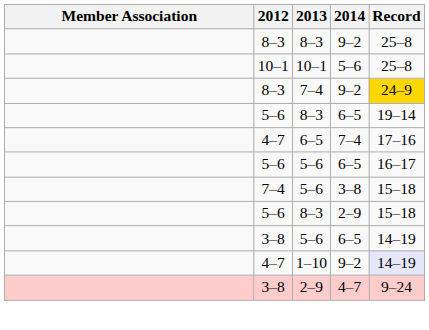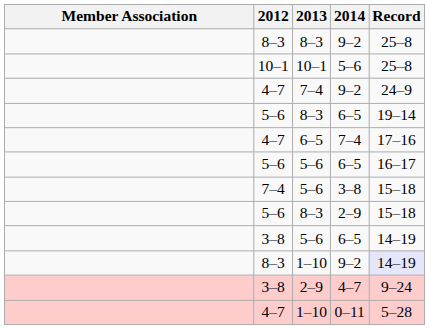 <table class=wikitable style="text-align: center;">
 <tr>
 <th width=250>Member Association</th>
 <th width=20>2012</th>
 <th width=20>2013</th>
 <th width=20>2014</th>
 <th width=30>Record</th>
 </tr>
 <tr>
 <td style="text-align: left;"></td>
 <td>8–3</td>
 <td>8–3</td>
 <td>9–2</td>
 <td>25–8</td>
 </tr>
 <tr>
 <td style="text-align: left;"></td>
 <td>10–1</td>
 <td>10–1</td>
 <td>5–6</td>
 <td>25–8</td>
 </tr>
 <tr>
 <td style="text-align: left;"></td>
-<td>8–3</td>
+<td>4–7</td>
 <td>7–4</td>
 <td>9–2</td>
-<td style="background: gold;">24–9</td>
+<td>24–9</td>
 </tr>
 <tr>
 <td style="text-align: left;"></td>
 <td>5–6</td>
 <td>8–3</td>
 <td>6–5</td>
 <td>19–14</td>
 </tr>
 <tr>
 <td style="text-align: left;"></td>
 <td>4–7</td>
 <td>6–5</td>
 <td>7–4</td>
 <td>17–16</td>
 </tr>
 <tr>
 <td style="text-align: left;"></td>
 <td>5–6</td>
 <td>5–6</td>
 <td>6–5</td>
 <td>16–17</td>
 </tr>
 <tr>
 <td style="text-align: left;"></td>
 <td>7–4</td>
 <td>5–6</td>
 <td>3–8</td>
 <td>15–18</td>
 </tr>
 <tr>
 <td style="text-align: left;"></td>
 <td>5–6</td>
 <td>8–3</td>
 <td>2–9</td>
 <td>15–18</td>
 </tr>
 <tr>
 <td style="text-align: left;"></td>
 <td>3–8</td>
 <td>5–6</td>
 <td>6–5</td>
 <td>14–19</td>
 </tr>
 <tr>
 <td style="text-align: left;"></td>
-<td>4–7</td>
+<td>8–3</td>
 <td>1–10</td>
 <td>9–2</td>
 <td style="background: lavender;">14–19</td>
 </tr>
 <tr bgcolor=#ffcccc>
 <td style="text-align: left;"></td>
 <td>3–8</td>
 <td>2–9</td>
 <td>4–7</td>
 <td>9–24</td>
 </tr>
+<tr bgcolor=#ffcccc>
+<td style="text-align: left;"></td>
+<td>4–7</td>
+<td>1–10</td>
+<td>0–11</td>
+<td>5–28</td>
+</tr>
 </table>
